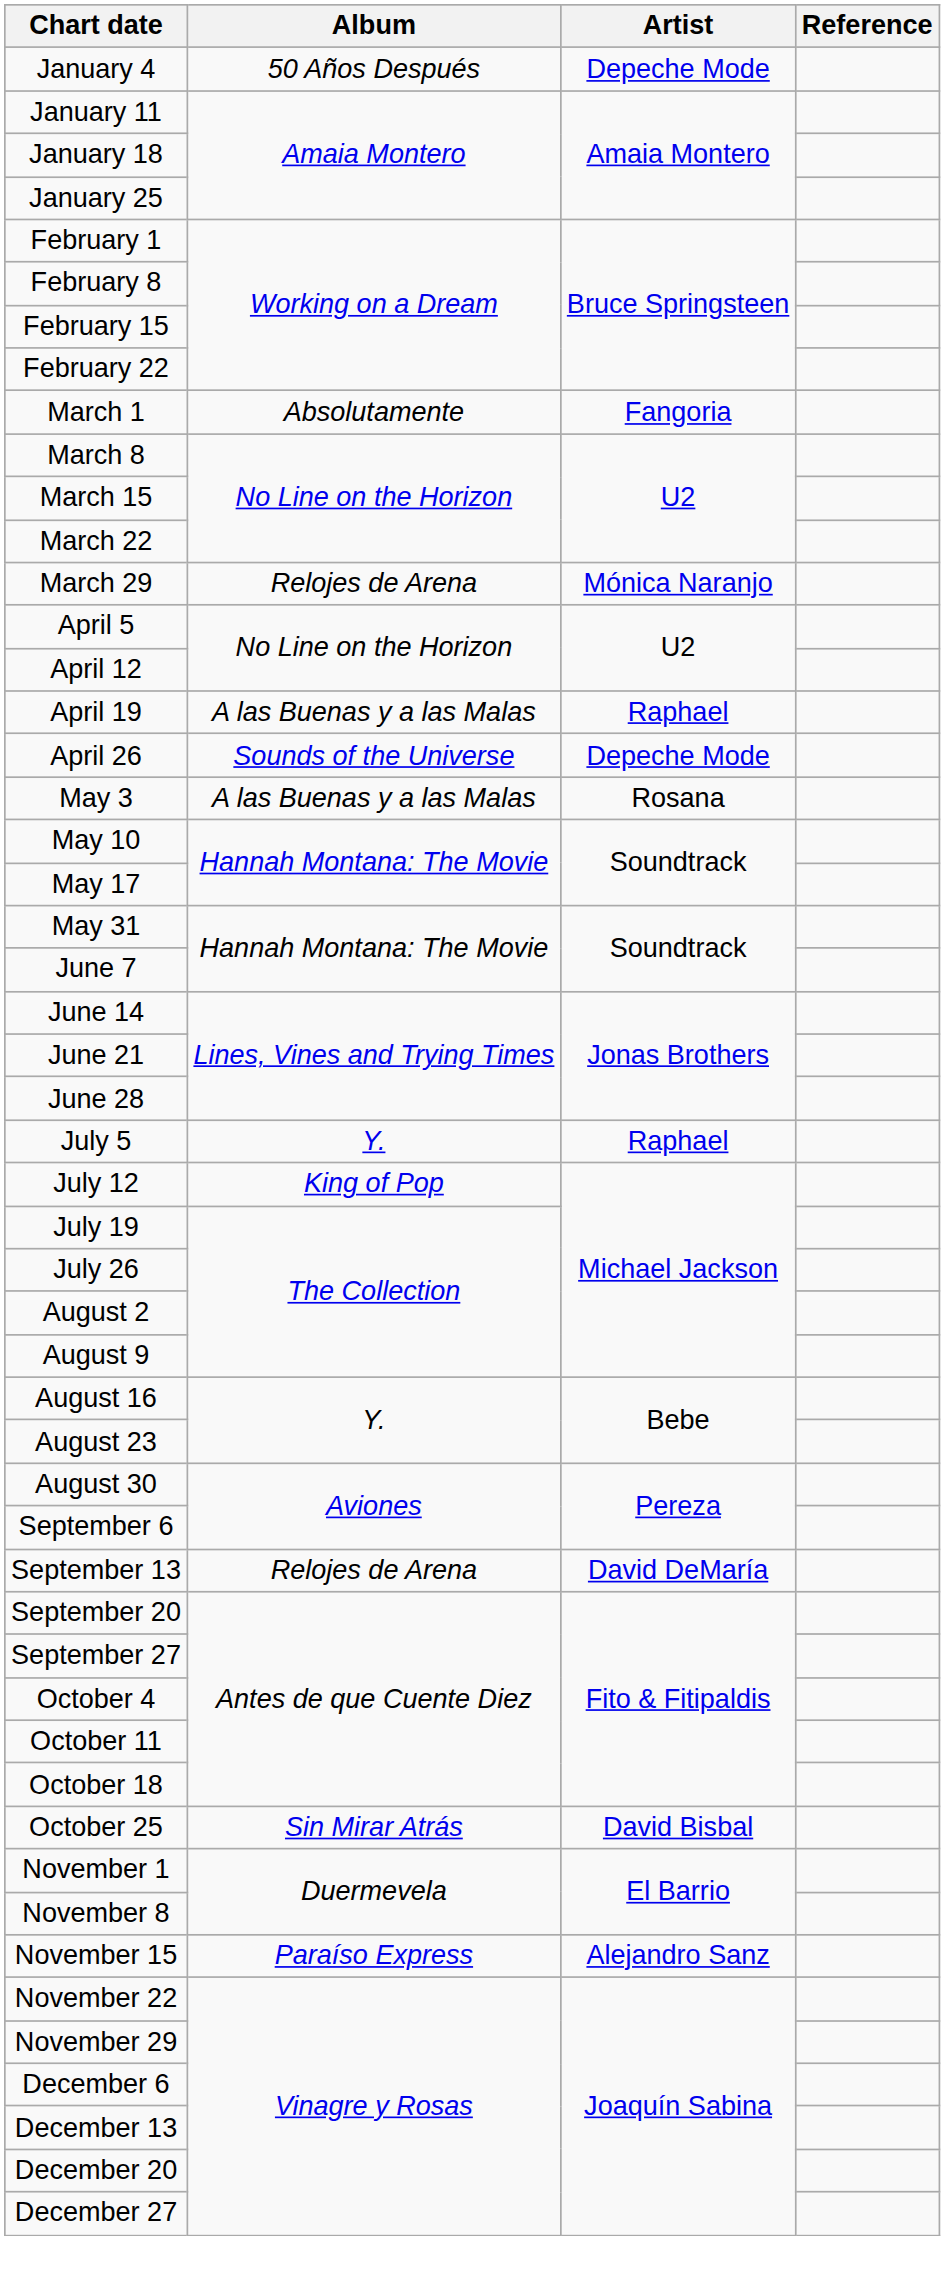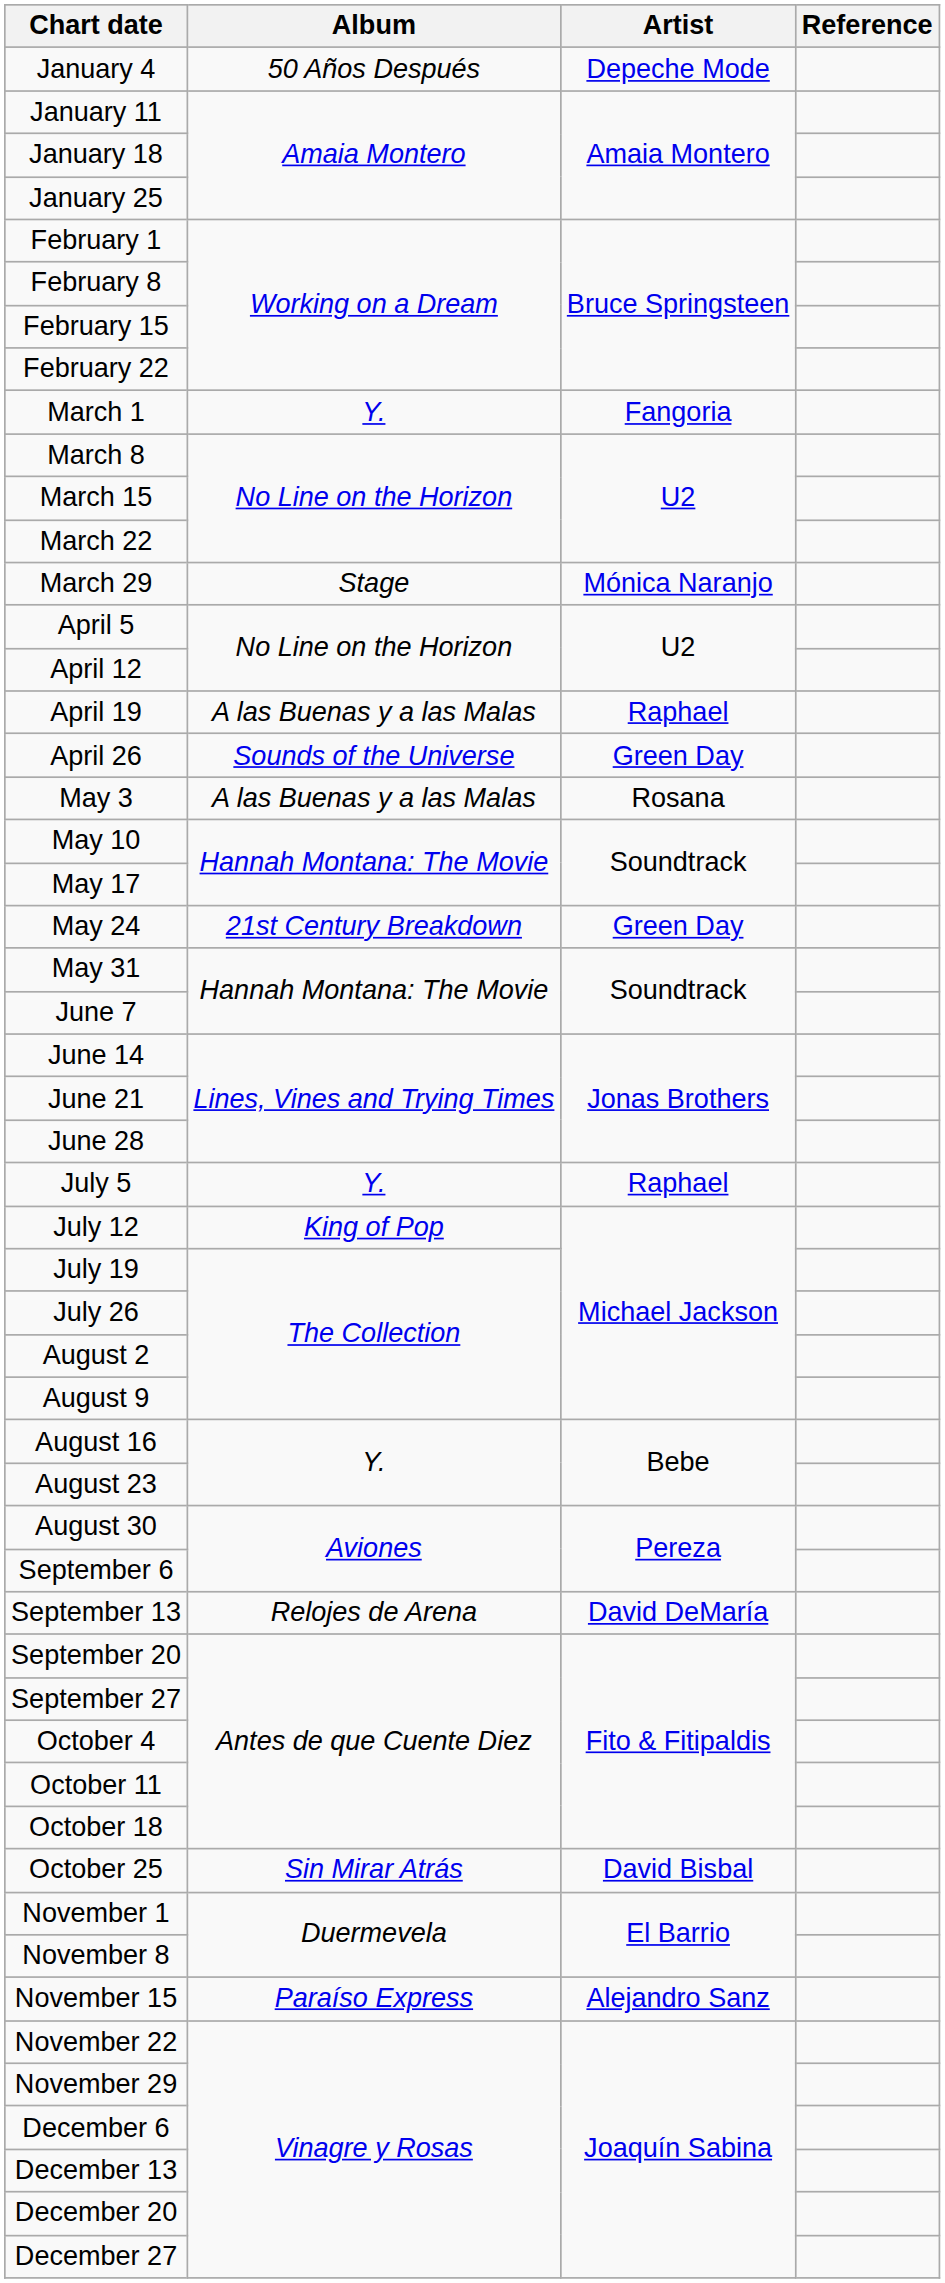 <table class="wikitable" style="text-align: center">
 <tr>
 <th width="">Chart date</th>
 <th width="">Album</th>
 <th width="">Artist</th>
 <th width="" class="unsortable">Reference</th>
 </tr>
 <tr>
 <td>January 4</td>
 <td rowspan="1"><em>50 Años Después</em></td>
 <td><a href='#'>Depeche Mode</a></td>
 <td></td>
 </tr>
 <tr>
 <td>January 11</td>
 <td rowspan="3"><em><a href='#'>Amaia Montero</a></em></td>
 <td rowspan="3"><a href='#'>Amaia Montero</a></td>
 <td></td>
 </tr>
 <tr>
 <td>January 18</td>
 <td></td>
 </tr>
 <tr>
 <td>January 25</td>
 <td></td>
 </tr>
 <tr>
 <td>February 1</td>
 <td rowspan="4"><em><a href='#'>Working on a Dream</a></em></td>
 <td rowspan="4"><a href='#'>Bruce Springsteen</a></td>
 <td></td>
 </tr>
 <tr>
 <td>February 8</td>
 <td></td>
 </tr>
 <tr>
 <td>February 15</td>
 <td></td>
 </tr>
 <tr>
 <td>February 22</td>
 <td></td>
 </tr>
 <tr>
 <td>March 1</td>
-<td><em>Absolutamente</em></td>
+<td><em><a href='#'>Y.</a></em></td>
 <td><a href='#'>Fangoria</a></td>
 <td></td>
 </tr>
 <tr>
 <td>March 8</td>
 <td rowspan="3"><em><a href='#'>No Line on the Horizon</a></em></td>
 <td rowspan="3"><a href='#'>U2</a></td>
 <td></td>
 </tr>
 <tr>
 <td>March 15</td>
 <td></td>
 </tr>
 <tr>
 <td>March 22</td>
 <td></td>
 </tr>
 <tr>
 <td>March 29</td>
-<td><em>Relojes de Arena</em></td>
+<td><em>Stage</em></td>
 <td><a href='#'>Mónica Naranjo</a></td>
 <td></td>
 </tr>
 <tr>
 <td>April 5</td>
 <td rowspan="2"><em>No Line on the Horizon</em></td>
 <td rowspan="2">U2</td>
 <td></td>
 </tr>
 <tr>
 <td>April 12</td>
 <td></td>
 </tr>
 <tr>
 <td>April 19</td>
 <td><em>A las Buenas y a las Malas</em></td>
 <td rowspan="1"><a href='#'>Raphael</a></td>
 <td></td>
 </tr>
 <tr>
 <td>April 26</td>
 <td><em><a href='#'>Sounds of the Universe</a></em></td>
-<td><a href='#'>Depeche Mode</a></td>
+<td><a href='#'>Green Day</a></td>
 <td></td>
 </tr>
 <tr>
 <td>May 3</td>
 <td><em>A las Buenas y a las Malas</em></td>
 <td>Rosana</td>
 <td></td>
 </tr>
 <tr>
 <td>May 10</td>
 <td rowspan="2"><em><a href='#'>Hannah Montana: The Movie</a></em></td>
 <td rowspan="2">Soundtrack</td>
 <td></td>
 </tr>
 <tr>
 <td>May 17</td>
+<td></td>
+</tr>
+<tr>
+<td>May 24</td>
+<td><em><a href='#'>21st Century Breakdown</a></em></td>
+<td><a href='#'>Green Day</a></td>
 <td></td>
 </tr>
 <tr>
 <td>May 31</td>
 <td rowspan="2"><em>Hannah Montana: The Movie</em></td>
 <td rowspan="2">Soundtrack</td>
 <td></td>
 </tr>
 <tr>
 <td>June 7</td>
 <td></td>
 </tr>
 <tr>
 <td>June 14</td>
 <td rowspan="3"><em><a href='#'>Lines, Vines and Trying Times</a></em></td>
 <td rowspan="3"><a href='#'>Jonas Brothers</a></td>
 <td></td>
 </tr>
 <tr>
 <td>June 21</td>
 <td></td>
 </tr>
 <tr>
 <td>June 28</td>
 <td></td>
 </tr>
 <tr>
 <td>July 5</td>
 <td><em><a href='#'>Y.</a></em></td>
 <td rowspan="1"><a href='#'>Raphael</a></td>
 <td></td>
 </tr>
 <tr>
 <td>July 12</td>
 <td><em><a href='#'>King of Pop</a></em></td>
 <td rowspan="5"><a href='#'>Michael Jackson</a></td>
 <td></td>
 </tr>
 <tr>
 <td>July 19</td>
 <td rowspan="4"><em><a href='#'>The Collection</a></em></td>
 <td></td>
 </tr>
 <tr>
 <td>July 26</td>
 <td></td>
 </tr>
 <tr>
 <td>August 2</td>
 <td></td>
 </tr>
 <tr>
 <td>August 9</td>
 <td></td>
 </tr>
 <tr>
 <td>August 16</td>
 <td rowspan="2"><em>Y.</em></td>
 <td rowspan="2">Bebe</td>
 <td></td>
 </tr>
 <tr>
 <td>August 23</td>
 <td></td>
 </tr>
 <tr>
 <td>August 30</td>
 <td rowspan="2"><em><a href='#'>Aviones</a></em></td>
 <td rowspan="2"><a href='#'>Pereza</a></td>
 <td></td>
 </tr>
 <tr>
 <td>September 6</td>
 <td></td>
 </tr>
 <tr>
 <td>September 13</td>
 <td><em>Relojes de Arena</em></td>
 <td><a href='#'>David DeMaría</a></td>
 <td></td>
 </tr>
 <tr>
 <td>September 20</td>
 <td rowspan="5"><em>Antes de que Cuente Diez</em></td>
 <td rowspan="5"><a href='#'>Fito & Fitipaldis</a></td>
 <td></td>
 </tr>
 <tr>
 <td>September 27</td>
 <td></td>
 </tr>
 <tr>
 <td>October 4</td>
 <td></td>
 </tr>
 <tr>
 <td>October 11</td>
 <td></td>
 </tr>
 <tr>
 <td>October 18</td>
 <td></td>
 </tr>
 <tr>
 <td>October 25</td>
 <td><em><a href='#'>Sin Mirar Atrás</a></em></td>
 <td><a href='#'>David Bisbal</a></td>
 <td></td>
 </tr>
 <tr>
 <td>November 1</td>
 <td rowspan="2"><em>Duermevela</em></td>
 <td rowspan="2"><a href='#'>El Barrio</a></td>
 <td></td>
 </tr>
 <tr>
 <td>November 8</td>
 <td></td>
 </tr>
 <tr>
 <td>November 15</td>
 <td><em><a href='#'>Paraíso Express</a></em></td>
 <td><a href='#'>Alejandro Sanz</a></td>
 <td></td>
 </tr>
 <tr>
 <td>November 22</td>
 <td rowspan="6"><em><a href='#'>Vinagre y Rosas</a></em></td>
 <td rowspan="6"><a href='#'>Joaquín Sabina</a></td>
 <td></td>
 </tr>
 <tr>
 <td>November 29</td>
 <td></td>
 </tr>
 <tr>
 <td>December 6</td>
 <td></td>
 </tr>
 <tr>
 <td>December 13</td>
 <td></td>
 </tr>
 <tr>
 <td>December 20</td>
 <td></td>
 </tr>
 <tr>
 <td>December 27</td>
 <td></td>
 </tr>
 </table>
